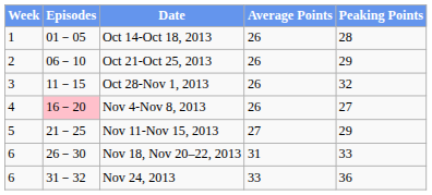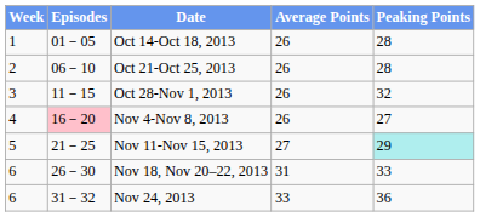 <table class="wikitable" style="font-size:14px;">
 <tr style="background:cornflowerblue; color:white" align="center">
 <td><strong>Week</strong></td>
 <td><strong>Episodes</strong></td>
 <td><strong>Date</strong></td>
 <td><strong>Average Points</strong></td>
 <td><strong>Peaking Points</strong></td>
 </tr>
 <tr>
 <td>1</td>
 <td>01－05</td>
 <td>Oct 14-Oct 18, 2013</td>
 <td>26</td>
 <td>28</td>
 </tr>
 <tr>
 <td>2</td>
 <td>06－10</td>
 <td>Oct 21-Oct 25, 2013</td>
 <td>26</td>
-<td>29</td>
+<td>28</td>
 </tr>
 <tr>
 <td>3</td>
 <td>11－15</td>
 <td>Oct 28-Nov 1, 2013</td>
 <td>26</td>
 <td>32</td>
 </tr>
 <tr>
 <td>4</td>
 <td style="background: pink;">16－20</td>
 <td>Nov 4-Nov 8, 2013</td>
 <td>26</td>
 <td>27</td>
 </tr>
 <tr>
 <td>5</td>
 <td>21－25</td>
 <td>Nov 11-Nov 15, 2013</td>
 <td>27</td>
-<td>29</td>
+<td style="background: paleturquoise;">29</td>
 </tr>
 <tr>
 <td>6</td>
 <td>26－30</td>
 <td>Nov 18, Nov 20–22, 2013</td>
 <td>31</td>
 <td>33</td>
 </tr>
 <tr>
 <td>6</td>
 <td>31－32</td>
 <td>Nov 24, 2013</td>
 <td>33</td>
 <td>36</td>
 </tr>
 </table>
